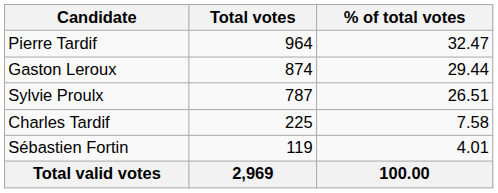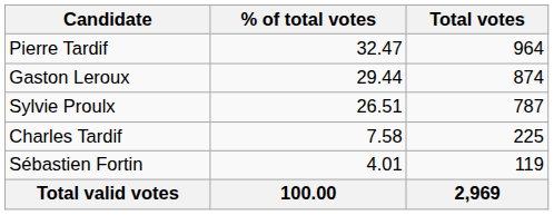 <table style="width:475px;" class="wikitable">
 <tr bgcolor="#EEEEEE">
 <th align="left">Candidate</th>
+<th align="right">% of total votes</th>
 <th align="right">Total votes</th>
-<th align="right">% of total votes</th>
 </tr>
 <tr>
 <td align="left">Pierre Tardif</td>
+<td align="right">32.47</td>
 <td align="right">964</td>
-<td align="right">32.47</td>
 </tr>
 <tr>
 <td align="left">Gaston Leroux</td>
+<td align="right">29.44</td>
 <td align="right">874</td>
-<td align="right">29.44</td>
 </tr>
 <tr>
 <td align="left">Sylvie Proulx</td>
+<td align="right">26.51</td>
 <td align="right">787</td>
-<td align="right">26.51</td>
 </tr>
 <tr>
 <td align="left">Charles Tardif</td>
+<td align="right">7.58</td>
 <td align="right">225</td>
-<td align="right">7.58</td>
 </tr>
 <tr>
 <td align="left">Sébastien Fortin</td>
+<td align="right">4.01</td>
 <td align="right">119</td>
-<td align="right">4.01</td>
 </tr>
 <tr bgcolor="#EEEEEE">
 <th align="left">Total valid votes</th>
+<th align="right">100.00</th>
 <th align="right">2,969</th>
-<th align="right">100.00</th>
 </tr>
 </table>
